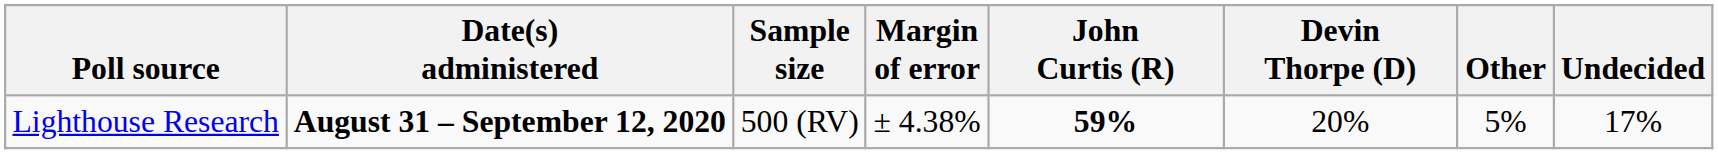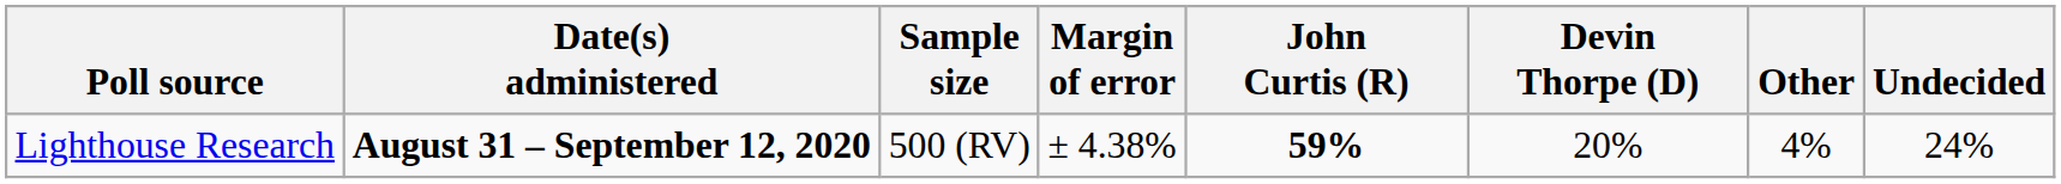 <table class="wikitable" style="font-size:90%;text-align:center;">
 <tr valign=bottom>
 <th>Poll source</th>
 <th>Date(s)<br>administered</th>
 <th>Sample<br>size</th>
 <th>Margin<br>of error</th>
 <th style="width:100px;">John<br>Curtis (R)</th>
 <th style="width:100px;">Devin<br>Thorpe (D)</th>
 <th>Other</th>
 <th>Undecided</th>
 </tr>
 <tr>
 <td style="text-align:left;"><a href='#'>Lighthouse Research</a></td>
 <td><strong>August 31 – September 12, 2020</strong></td>
 <td>500 (RV)</td>
 <td>± 4.38%</td>
 <td><strong>59%</strong></td>
 <td>20%</td>
-<td>5%</td>
-<td>17%</td>
+<td>4%</td>
+<td>24%</td>
 </tr>
 </table>
